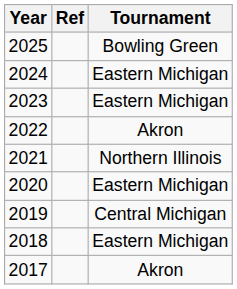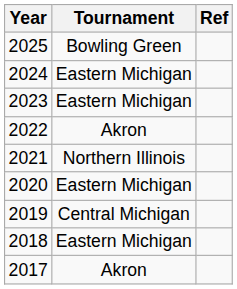 <table class="wikitable" style="text-align:center" cellpadding=2 cellspacing=2>
 <tr>
 <th>Year</th>
+<th>Tournament</th>
 <th>Ref</th>
-<th>Tournament</th>
 </tr>
 <tr>
 <td>2025</td>
+<td>Bowling Green</td>
 <td></td>
-<td>Bowling Green</td>
 </tr>
 <tr>
 <td>2024</td>
+<td>Eastern Michigan</td>
 <td></td>
-<td>Eastern Michigan</td>
 </tr>
 <tr>
 <td>2023</td>
+<td>Eastern Michigan</td>
 <td></td>
-<td>Eastern Michigan</td>
 </tr>
 <tr>
 <td>2022</td>
+<td>Akron</td>
 <td></td>
-<td>Akron</td>
 </tr>
 <tr>
 <td>2021</td>
+<td>Northern Illinois</td>
 <td></td>
-<td>Northern Illinois</td>
 </tr>
 <tr>
 <td>2020</td>
+<td>Eastern Michigan</td>
 <td></td>
-<td>Eastern Michigan</td>
 </tr>
 <tr>
 <td>2019</td>
+<td>Central Michigan</td>
 <td></td>
-<td>Central Michigan</td>
 </tr>
 <tr>
 <td>2018</td>
+<td>Eastern Michigan</td>
 <td></td>
-<td>Eastern Michigan</td>
 </tr>
 <tr>
 <td>2017</td>
+<td>Akron</td>
 <td></td>
-<td>Akron</td>
 </tr>
 </table>
